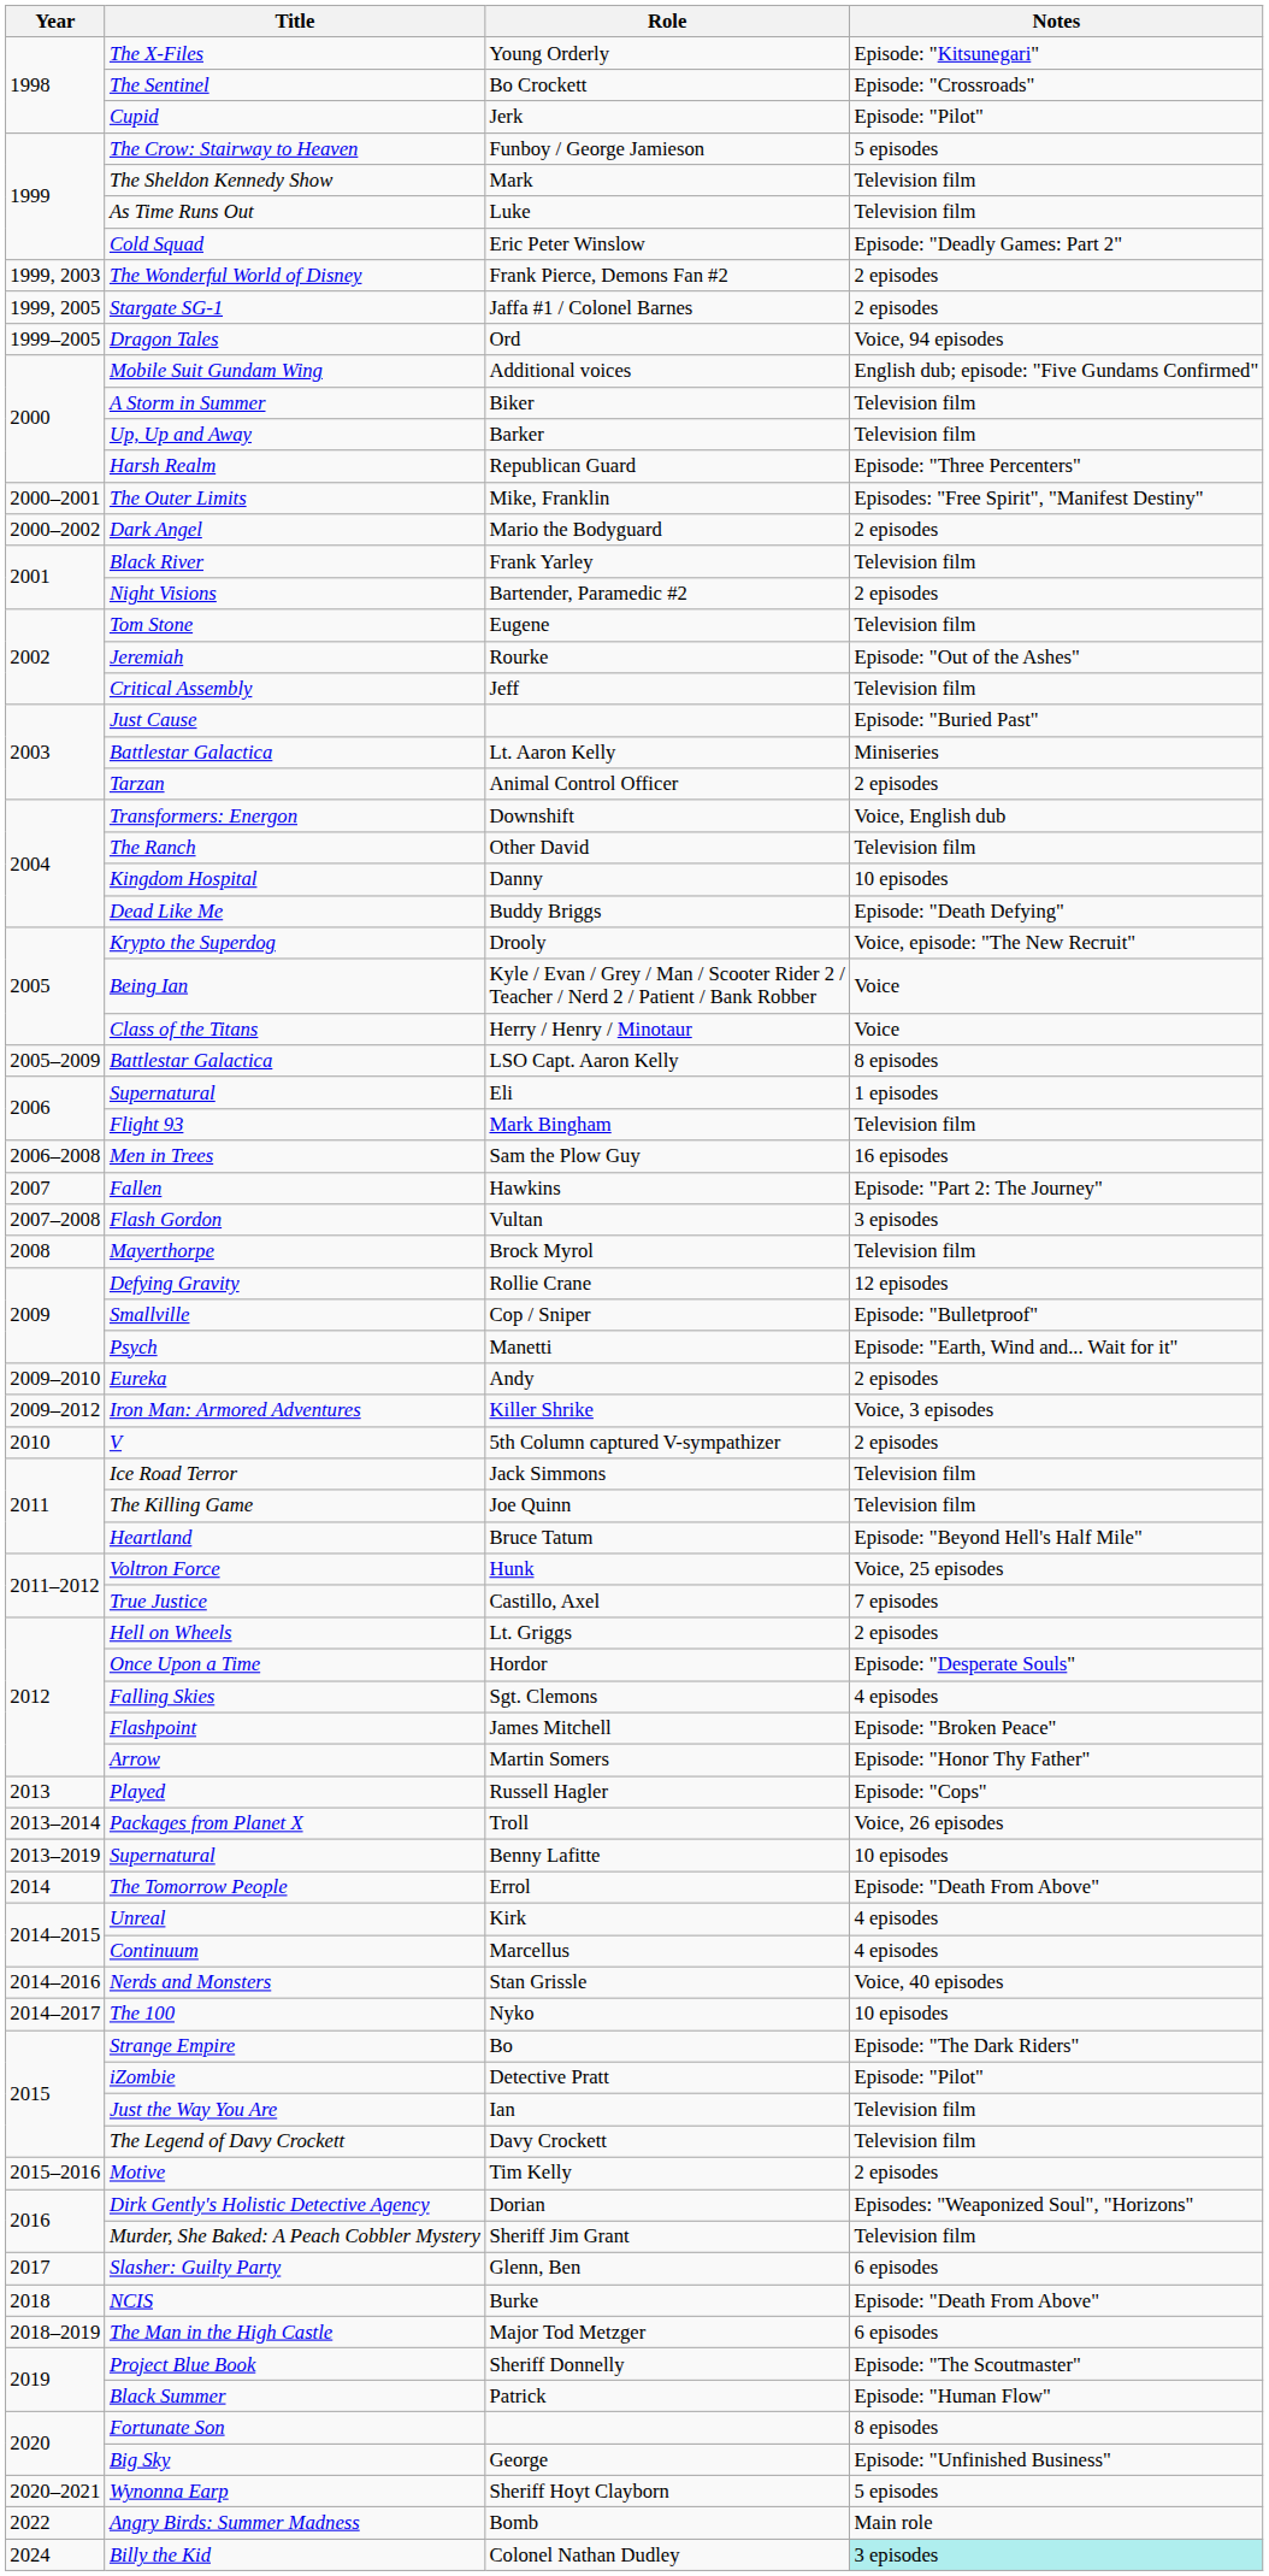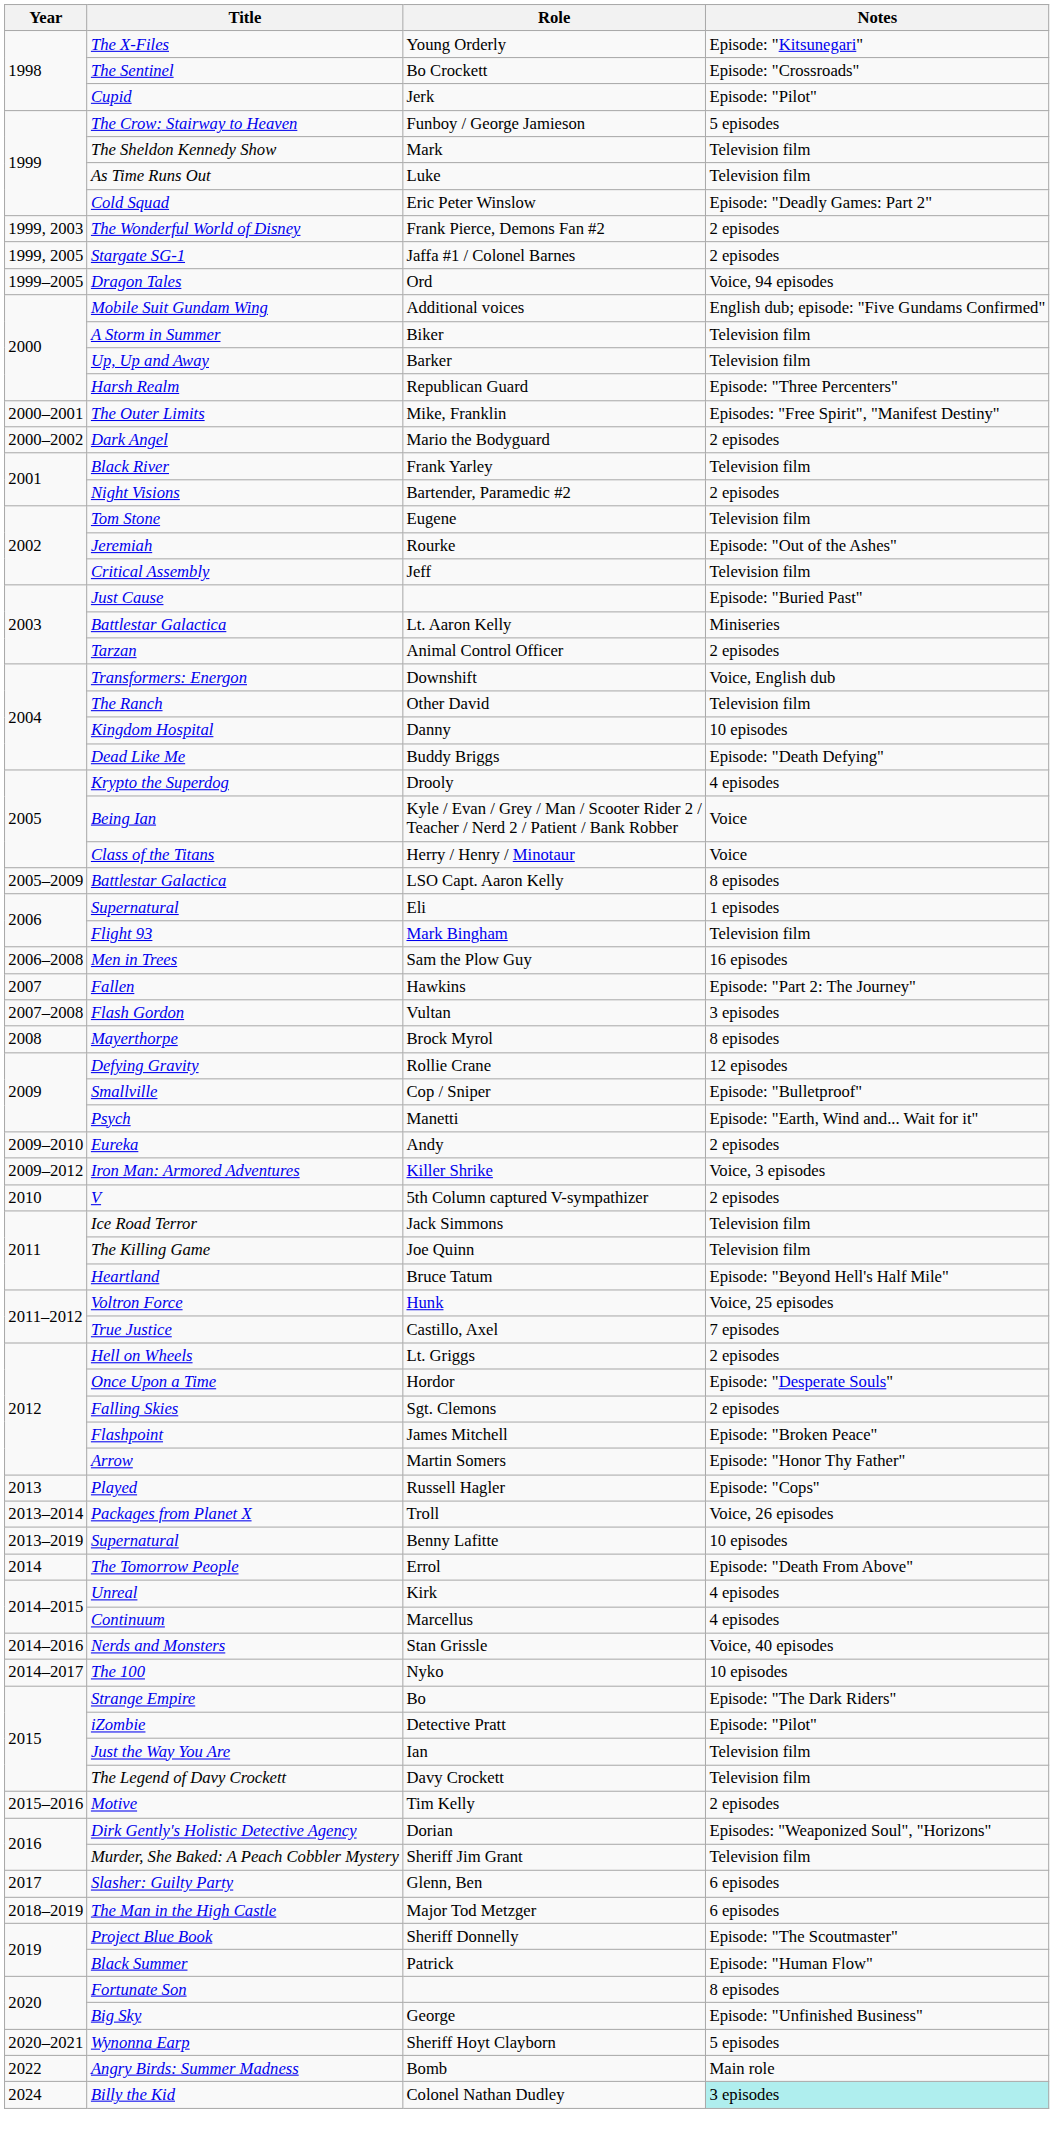 <table class="wikitable sortable">
 <tr>
 <th>Year</th>
 <th>Title</th>
 <th>Role</th>
 <th class="unsortable">Notes</th>
 </tr>
 <tr>
 <td rowspan="3">1998</td>
 <td data-sort-value="X-Files, The"><em><a href='#'>The X-Files</a></em></td>
 <td>Young Orderly</td>
 <td>Episode: "<a href='#'>Kitsunegari</a>"</td>
 </tr>
 <tr>
 <td data-sort-value="Sentinel, The"><em><a href='#'>The Sentinel</a></em></td>
 <td>Bo Crockett</td>
 <td>Episode: "Crossroads"</td>
 </tr>
 <tr>
 <td><em><a href='#'>Cupid</a></em></td>
 <td>Jerk</td>
 <td>Episode: "Pilot"</td>
 </tr>
 <tr>
 <td rowspan="4">1999</td>
 <td data-sort-value="Crow: Stairway to Heaven, The"><em><a href='#'>The Crow: Stairway to Heaven</a></em></td>
 <td>Funboy / George Jamieson</td>
 <td>5 episodes</td>
 </tr>
 <tr>
 <td data-sort-value="Sheldon Kennedy Show, The"><em>The Sheldon Kennedy Show</em></td>
 <td>Mark</td>
 <td>Television film</td>
 </tr>
 <tr>
 <td><em>As Time Runs Out</em></td>
 <td>Luke</td>
 <td>Television film</td>
 </tr>
 <tr>
 <td><em><a href='#'>Cold Squad</a></em></td>
 <td>Eric Peter Winslow</td>
 <td>Episode: "Deadly Games: Part 2"</td>
 </tr>
 <tr>
 <td>1999, 2003</td>
 <td data-sort-value="Wonderful World of Disney, The"><em><a href='#'>The Wonderful World of Disney</a></em></td>
 <td>Frank Pierce, Demons Fan #2</td>
 <td>2 episodes</td>
 </tr>
 <tr>
 <td>1999, 2005</td>
 <td><em><a href='#'>Stargate SG-1</a></em></td>
 <td>Jaffa #1 / Colonel Barnes</td>
 <td>2 episodes</td>
 </tr>
 <tr>
 <td>1999–2005</td>
 <td><em><a href='#'>Dragon Tales</a></em></td>
 <td>Ord</td>
 <td>Voice, 94 episodes</td>
 </tr>
 <tr>
 <td rowspan="4">2000</td>
 <td><em><a href='#'>Mobile Suit Gundam Wing</a></em></td>
 <td>Additional voices</td>
 <td>English dub; episode: "Five Gundams Confirmed"</td>
 </tr>
 <tr>
 <td data-sort-value="Storm in Summer, A"><em><a href='#'>A Storm in Summer</a></em></td>
 <td>Biker</td>
 <td>Television film</td>
 </tr>
 <tr>
 <td><em><a href='#'>Up, Up and Away</a></em></td>
 <td>Barker</td>
 <td>Television film</td>
 </tr>
 <tr>
 <td><em><a href='#'>Harsh Realm</a></em></td>
 <td>Republican Guard</td>
 <td>Episode: "Three Percenters"</td>
 </tr>
 <tr>
 <td>2000–2001</td>
 <td data-sort-value="Outer Limits, The"><em><a href='#'>The Outer Limits</a></em></td>
 <td>Mike, Franklin</td>
 <td>Episodes: "Free Spirit", "Manifest Destiny"</td>
 </tr>
 <tr>
 <td>2000–2002</td>
 <td><em><a href='#'>Dark Angel</a></em></td>
 <td>Mario the Bodyguard</td>
 <td>2 episodes</td>
 </tr>
 <tr>
 <td rowspan="2">2001</td>
 <td><em><a href='#'>Black River</a></em></td>
 <td>Frank Yarley</td>
 <td>Television film</td>
 </tr>
 <tr>
 <td><em><a href='#'>Night Visions</a></em></td>
 <td>Bartender, Paramedic #2</td>
 <td>2 episodes</td>
 </tr>
 <tr>
 <td rowspan="3">2002</td>
 <td><em><a href='#'>Tom Stone</a></em></td>
 <td>Eugene</td>
 <td>Television film</td>
 </tr>
 <tr>
 <td><em><a href='#'>Jeremiah</a></em></td>
 <td>Rourke</td>
 <td>Episode: "Out of the Ashes"</td>
 </tr>
 <tr>
 <td><em><a href='#'>Critical Assembly</a></em></td>
 <td>Jeff</td>
 <td>Television film</td>
 </tr>
 <tr>
 <td rowspan="3">2003</td>
 <td><em><a href='#'>Just Cause</a></em></td>
 <td></td>
 <td>Episode: "Buried Past"</td>
 </tr>
 <tr>
 <td><em><a href='#'>Battlestar Galactica</a></em></td>
 <td>Lt. Aaron Kelly</td>
 <td>Miniseries</td>
 </tr>
 <tr>
 <td><em><a href='#'>Tarzan</a></em></td>
 <td>Animal Control Officer</td>
 <td>2 episodes</td>
 </tr>
 <tr>
 <td rowspan="4">2004</td>
 <td><em><a href='#'>Transformers: Energon</a></em></td>
 <td>Downshift</td>
 <td>Voice, English dub</td>
 </tr>
 <tr>
 <td data-sort-value="Ranch, The"><em><a href='#'>The Ranch</a></em></td>
 <td>Other David</td>
 <td>Television film</td>
 </tr>
 <tr>
 <td><em><a href='#'>Kingdom Hospital</a></em></td>
 <td>Danny</td>
 <td>10 episodes</td>
 </tr>
 <tr>
 <td><em><a href='#'>Dead Like Me</a></em></td>
 <td>Buddy Briggs</td>
 <td>Episode: "Death Defying"</td>
 </tr>
 <tr>
 <td rowspan="3">2005</td>
 <td><em><a href='#'>Krypto the Superdog</a></em></td>
 <td>Drooly</td>
-<td>Voice, episode: "The New Recruit"</td>
+<td>4 episodes</td>
 </tr>
 <tr>
 <td><em><a href='#'>Being Ian</a></em></td>
 <td>Kyle / Evan / Grey / Man / Scooter Rider 2 /<br>Teacher / Nerd 2 / Patient / Bank Robber</td>
 <td>Voice</td>
 </tr>
 <tr>
 <td><em><a href='#'>Class of the Titans</a></em></td>
 <td>Herry / Henry / <a href='#'>Minotaur</a></td>
 <td>Voice</td>
 </tr>
 <tr>
 <td>2005–2009</td>
 <td><em><a href='#'>Battlestar Galactica</a></em></td>
 <td>LSO Capt. Aaron Kelly</td>
 <td>8 episodes</td>
 </tr>
 <tr>
 <td rowspan="2">2006</td>
 <td><em><a href='#'>Supernatural</a></em></td>
 <td>Eli</td>
 <td>1 episodes</td>
 </tr>
 <tr>
 <td><em><a href='#'>Flight 93</a></em></td>
 <td><a href='#'>Mark Bingham</a></td>
 <td>Television film</td>
 </tr>
 <tr>
 <td>2006–2008</td>
 <td><em><a href='#'>Men in Trees</a></em></td>
 <td>Sam the Plow Guy</td>
 <td>16 episodes</td>
 </tr>
 <tr>
 <td>2007</td>
 <td><em><a href='#'>Fallen</a></em></td>
 <td>Hawkins</td>
 <td>Episode: "Part 2: The Journey"</td>
 </tr>
 <tr>
 <td>2007–2008</td>
 <td><em><a href='#'>Flash Gordon</a></em></td>
 <td>Vultan</td>
 <td>3 episodes</td>
 </tr>
 <tr>
 <td>2008</td>
 <td><em><a href='#'>Mayerthorpe</a></em></td>
 <td>Brock Myrol</td>
-<td>Television film</td>
+<td>8 episodes</td>
 </tr>
 <tr>
 <td rowspan="3">2009</td>
 <td><em><a href='#'>Defying Gravity</a></em></td>
 <td>Rollie Crane</td>
 <td>12 episodes</td>
 </tr>
 <tr>
 <td><em><a href='#'>Smallville</a></em></td>
 <td>Cop / Sniper</td>
 <td>Episode: "Bulletproof"</td>
 </tr>
 <tr>
 <td><em><a href='#'>Psych</a></em></td>
 <td>Manetti</td>
 <td>Episode: "Earth, Wind and... Wait for it"</td>
 </tr>
 <tr>
 <td>2009–2010</td>
 <td><em><a href='#'>Eureka</a></em></td>
 <td>Andy</td>
 <td>2 episodes</td>
 </tr>
 <tr>
 <td>2009–2012</td>
 <td><em><a href='#'>Iron Man: Armored Adventures</a></em></td>
 <td><a href='#'>Killer Shrike</a></td>
 <td>Voice, 3 episodes</td>
 </tr>
 <tr>
 <td>2010</td>
 <td><em><a href='#'>V</a></em></td>
 <td>5th Column captured V-sympathizer</td>
 <td>2 episodes</td>
 </tr>
 <tr>
 <td rowspan="3">2011</td>
 <td><em>Ice Road Terror</em></td>
 <td>Jack Simmons</td>
 <td>Television film</td>
 </tr>
 <tr>
 <td data-sort-value="Killing Game, The"><em>The Killing Game</em></td>
 <td>Joe Quinn</td>
 <td>Television film</td>
 </tr>
 <tr>
 <td><em><a href='#'>Heartland</a></em></td>
 <td>Bruce Tatum</td>
 <td>Episode: "Beyond Hell's Half Mile"</td>
 </tr>
 <tr>
 <td rowspan="2">2011–2012</td>
 <td><em><a href='#'>Voltron Force</a></em></td>
 <td><a href='#'>Hunk</a></td>
 <td>Voice, 25 episodes</td>
 </tr>
 <tr>
 <td><em><a href='#'>True Justice</a></em></td>
 <td>Castillo, Axel</td>
 <td>7 episodes</td>
 </tr>
 <tr>
 <td rowspan="5">2012</td>
 <td><em><a href='#'>Hell on Wheels</a></em></td>
 <td>Lt. Griggs</td>
 <td>2 episodes</td>
 </tr>
 <tr>
 <td><em><a href='#'>Once Upon a Time</a></em></td>
 <td>Hordor</td>
 <td>Episode: "<a href='#'>Desperate Souls</a>"</td>
 </tr>
 <tr>
 <td><em><a href='#'>Falling Skies</a></em></td>
 <td>Sgt. Clemons</td>
-<td>4 episodes</td>
+<td>2 episodes</td>
 </tr>
 <tr>
 <td><em><a href='#'>Flashpoint</a></em></td>
 <td>James Mitchell</td>
 <td>Episode: "Broken Peace"</td>
 </tr>
 <tr>
 <td><em><a href='#'>Arrow</a></em></td>
 <td>Martin Somers</td>
 <td>Episode: "Honor Thy Father"</td>
 </tr>
 <tr>
 <td>2013</td>
 <td><em><a href='#'>Played</a></em></td>
 <td>Russell Hagler</td>
 <td>Episode: "Cops"</td>
 </tr>
 <tr>
 <td>2013–2014</td>
 <td><em><a href='#'>Packages from Planet X</a></em></td>
 <td>Troll</td>
 <td>Voice, 26 episodes</td>
 </tr>
 <tr>
 <td>2013–2019</td>
 <td><em><a href='#'>Supernatural</a></em></td>
 <td>Benny Lafitte</td>
 <td>10 episodes</td>
 </tr>
 <tr>
 <td>2014</td>
 <td data-sort-value="Tomorrow People, The"><em><a href='#'>The Tomorrow People</a></em></td>
 <td>Errol</td>
 <td>Episode: "Death From Above"</td>
 </tr>
 <tr>
 <td rowspan="2">2014–2015</td>
 <td><em><a href='#'>Unreal</a></em></td>
 <td>Kirk</td>
 <td>4 episodes</td>
 </tr>
 <tr>
 <td><em><a href='#'>Continuum</a></em></td>
 <td>Marcellus</td>
 <td>4 episodes</td>
 </tr>
 <tr>
 <td>2014–2016</td>
 <td><em><a href='#'>Nerds and Monsters</a></em></td>
 <td>Stan Grissle</td>
 <td>Voice, 40 episodes</td>
 </tr>
 <tr>
 <td>2014–2017</td>
 <td data-sort-value="100, The"><em><a href='#'>The 100</a></em></td>
 <td>Nyko</td>
 <td>10 episodes</td>
 </tr>
 <tr>
 <td rowspan="4">2015</td>
 <td><em><a href='#'>Strange Empire</a></em></td>
 <td>Bo</td>
 <td>Episode: "The Dark Riders"</td>
 </tr>
 <tr>
 <td><em><a href='#'>iZombie</a></em></td>
 <td>Detective Pratt</td>
 <td>Episode: "Pilot"</td>
 </tr>
 <tr>
 <td><em><a href='#'>Just the Way You Are</a></em></td>
 <td>Ian</td>
 <td>Television film</td>
 </tr>
 <tr>
 <td data-sort-value="Legend of Davy Crockett, The"><em>The Legend of Davy Crockett</em></td>
 <td>Davy Crockett</td>
 <td>Television film</td>
 </tr>
 <tr>
 <td>2015–2016</td>
 <td><em><a href='#'>Motive</a></em></td>
 <td>Tim Kelly</td>
 <td>2 episodes</td>
 </tr>
 <tr>
 <td rowspan="2">2016</td>
 <td><em><a href='#'>Dirk Gently's Holistic Detective Agency</a></em></td>
 <td>Dorian</td>
 <td>Episodes: "Weaponized Soul", "Horizons"</td>
 </tr>
 <tr>
 <td><em>Murder, She Baked: A Peach Cobbler Mystery</em></td>
 <td>Sheriff Jim Grant</td>
 <td>Television film</td>
 </tr>
 <tr>
 <td>2017</td>
 <td><em><a href='#'>Slasher: Guilty Party</a></em></td>
 <td>Glenn, Ben</td>
 <td>6 episodes</td>
 </tr>
 <tr>
-<td>2018</td>
-<td><em><a href='#'>NCIS</a></em></td>
-<td>Burke</td>
-<td>Episode: "Death From Above"</td>
-</tr>
-<tr>
 <td>2018–2019</td>
 <td data-sort-value="Man in the High Castle, The"><em><a href='#'>The Man in the High Castle</a></em></td>
 <td>Major Tod Metzger</td>
 <td>6 episodes</td>
 </tr>
 <tr>
 <td rowspan="2">2019</td>
 <td><em><a href='#'>Project Blue Book</a></em></td>
 <td>Sheriff Donnelly</td>
 <td>Episode: "The Scoutmaster"</td>
 </tr>
 <tr>
 <td><em><a href='#'>Black Summer</a></em></td>
 <td>Patrick</td>
 <td>Episode: "Human Flow"</td>
 </tr>
 <tr>
 <td rowspan="2">2020</td>
 <td><em><a href='#'>Fortunate Son</a></em></td>
 <td></td>
 <td>8 episodes</td>
 </tr>
 <tr>
 <td><em><a href='#'>Big Sky</a></em></td>
 <td>George</td>
 <td>Episode: "Unfinished Business"</td>
 </tr>
 <tr>
 <td>2020–2021</td>
 <td><em><a href='#'>Wynonna Earp</a></em></td>
 <td>Sheriff Hoyt Clayborn</td>
 <td>5 episodes</td>
 </tr>
 <tr>
 <td>2022</td>
 <td><em><a href='#'>Angry Birds: Summer Madness</a></em></td>
 <td>Bomb</td>
 <td>Main role</td>
 </tr>
 <tr>
 <td>2024</td>
 <td><em><a href='#'>Billy the Kid</a></em></td>
 <td>Colonel Nathan Dudley</td>
 <td style="background: paleturquoise;">3 episodes</td>
 </tr>
 </table>
